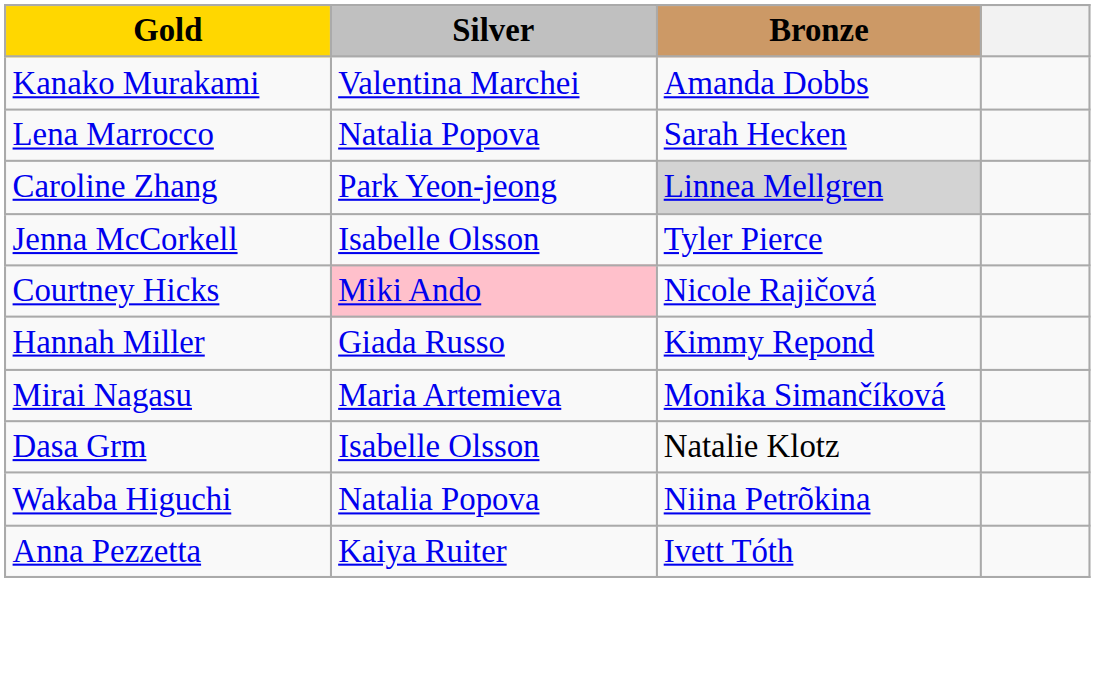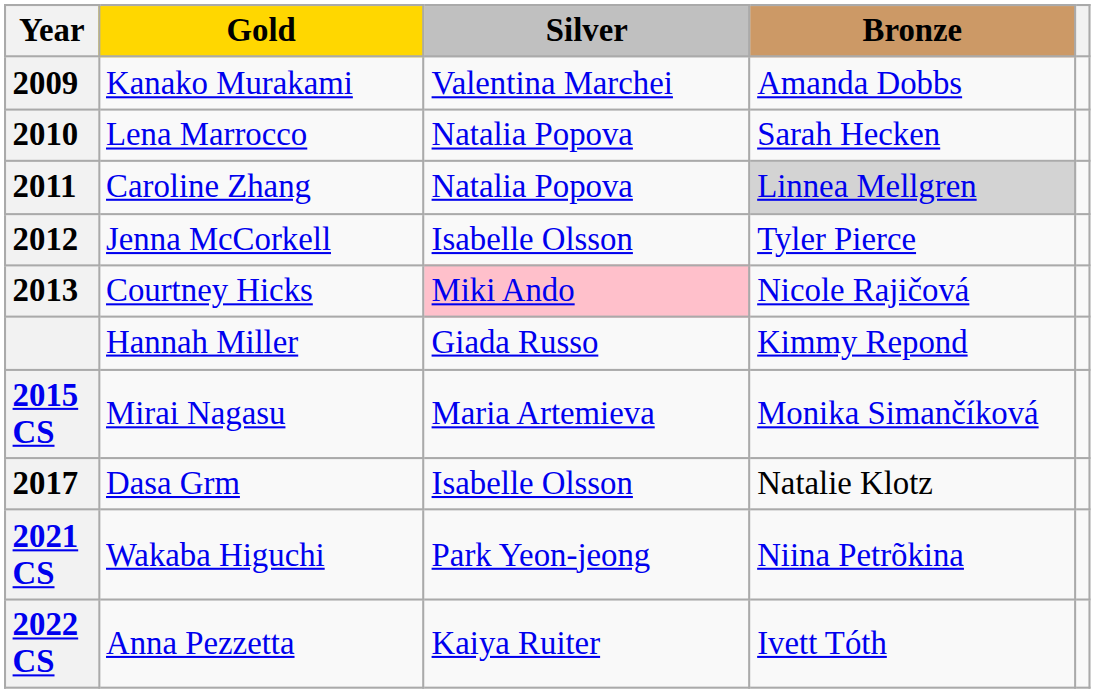 <table class="wikitable unsortable" style="text-align:left; width:85%">
 <tr>
+<th scope="col" style="text-align:center">Year</th>
 <td scope="col" style="text-align:center; width:30%; background:gold"><strong>Gold</strong></td>
 <td scope="col" style="text-align:center; width:30%; background:silver"><strong>Silver</strong></td>
 <td scope="col" style="text-align:center; width:30%; background:#c96"><strong>Bronze</strong></td>
 <th scope="col" style="text-align:center"></th>
 </tr>
 <tr>
+<th scope="row" style="text-align:left">2009</th>
 <td> <a href='#'>Kanako Murakami</a></td>
 <td> <a href='#'>Valentina Marchei</a></td>
 <td> <a href='#'>Amanda Dobbs</a></td>
 <td></td>
 </tr>
 <tr>
+<th scope="row" style="text-align:left">2010</th>
 <td> <a href='#'>Lena Marrocco</a></td>
 <td> <a href='#'>Natalia Popova</a></td>
 <td> <a href='#'>Sarah Hecken</a></td>
 <td></td>
 </tr>
 <tr>
+<th scope="row" style="text-align:left">2011</th>
 <td> <a href='#'>Caroline Zhang</a></td>
-<td> <a href='#'>Park Yeon-jeong</a></td>
+<td> <a href='#'>Natalia Popova</a></td>
 <td style="background: lightgrey;"> <a href='#'>Linnea Mellgren</a></td>
 <td></td>
 </tr>
 <tr>
+<th scope="row" style="text-align:left">2012</th>
 <td> <a href='#'>Jenna McCorkell</a></td>
 <td> <a href='#'>Isabelle Olsson</a></td>
 <td> <a href='#'>Tyler Pierce</a></td>
 <td></td>
 </tr>
 <tr>
+<th scope="row" style="text-align:left">2013</th>
 <td> <a href='#'>Courtney Hicks</a></td>
 <td style="background: pink;"> <a href='#'>Miki Ando</a></td>
 <td> <a href='#'>Nicole Rajičová</a></td>
 <td></td>
 </tr>
 <tr>
+<th scope="row" style="text-align:left"></th>
 <td> <a href='#'>Hannah Miller</a></td>
 <td> <a href='#'>Giada Russo</a></td>
 <td> <a href='#'>Kimmy Repond</a></td>
 <td></td>
 </tr>
 <tr>
+<th scope="row" style="text-align:left"><a href='#'>2015 CS</a></th>
 <td> <a href='#'>Mirai Nagasu</a></td>
 <td> <a href='#'>Maria Artemieva</a></td>
 <td> <a href='#'>Monika Simančíková</a></td>
 <td></td>
 </tr>
 <tr>
+<th scope="row" style="text-align:left">2017</th>
 <td> <a href='#'>Dasa Grm</a></td>
 <td> <a href='#'>Isabelle Olsson</a></td>
 <td> Natalie Klotz</td>
 <td></td>
 </tr>
 <tr>
+<th scope="row" style="text-align:left"><a href='#'>2021 CS</a></th>
 <td> <a href='#'>Wakaba Higuchi</a></td>
-<td> <a href='#'>Natalia Popova</a></td>
+<td> <a href='#'>Park Yeon-jeong</a></td>
 <td> <a href='#'>Niina Petrõkina</a></td>
 <td></td>
 </tr>
 <tr>
+<th scope="row" style="text-align:left"><a href='#'>2022 CS</a></th>
 <td> <a href='#'>Anna Pezzetta</a></td>
 <td> <a href='#'>Kaiya Ruiter</a></td>
 <td> <a href='#'>Ivett Tóth</a></td>
 <td></td>
 </tr>
 </table>
